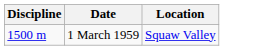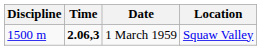 <table class='wikitable'>
 <tr>
 <th>Discipline</th>
+<th>Time</th>
 <th>Date</th>
 <th>Location</th>
 </tr>
 <tr>
 <td><a href='#'>1500 m</a></td>
+<td><strong>2.06,3</strong></td>
 <td>1 March 1959</td>
 <td align=left> <a href='#'>Squaw Valley</a></td>
 </tr>
 </table>
